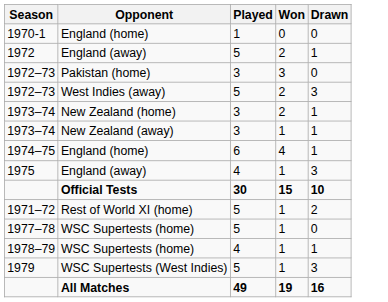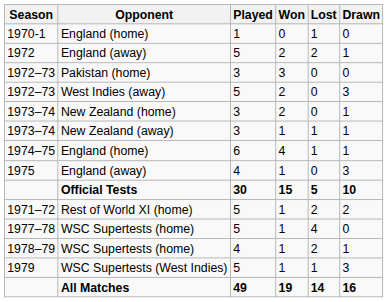 <table class="wikitable" style="font-size: 95%;">
 <tr>
 <th>Season</th>
 <th>Opponent</th>
 <th>Played</th>
 <th>Won</th>
+<th>Lost</th>
 <th>Drawn</th>
 </tr>
 <tr>
 <td>1970-1</td>
 <td>England (home)</td>
 <td>1</td>
 <td>0</td>
+<td>1</td>
 <td>0</td>
 </tr>
 <tr>
 <td>1972</td>
 <td>England (away)</td>
 <td>5</td>
+<td>2</td>
 <td>2</td>
 <td>1</td>
 </tr>
 <tr>
 <td>1972–73</td>
 <td>Pakistan (home)</td>
 <td>3</td>
 <td>3</td>
 <td>0</td>
+<td>0</td>
 </tr>
 <tr>
 <td>1972–73</td>
 <td>West Indies (away)</td>
 <td>5</td>
 <td>2</td>
+<td>0</td>
 <td>3</td>
 </tr>
 <tr>
 <td>1973–74</td>
 <td>New Zealand (home)</td>
 <td>3</td>
 <td>2</td>
+<td>0</td>
 <td>1</td>
 </tr>
 <tr>
 <td>1973–74</td>
 <td>New Zealand (away)</td>
 <td>3</td>
+<td>1</td>
 <td>1</td>
 <td>1</td>
 </tr>
 <tr>
 <td>1974–75</td>
 <td>England (home)</td>
 <td>6</td>
 <td>4</td>
 <td>1</td>
+<td>1</td>
 </tr>
 <tr>
 <td>1975</td>
 <td>England (away)</td>
 <td>4</td>
 <td>1</td>
+<td>0</td>
 <td>3</td>
 </tr>
 <tr>
 <td></td>
 <td><strong>Official Tests</strong></td>
 <td><strong>30</strong></td>
 <td><strong>15</strong></td>
+<td><strong>5</strong></td>
 <td><strong>10</strong></td>
 </tr>
 <tr>
 <td>1971–72</td>
 <td>Rest of World XI (home)</td>
 <td>5</td>
 <td>1</td>
 <td>2</td>
+<td>2</td>
 </tr>
 <tr>
 <td>1977–78</td>
 <td>WSC Supertests (home)</td>
 <td>5</td>
 <td>1</td>
+<td>4</td>
 <td>0</td>
 </tr>
 <tr>
 <td>1978–79</td>
 <td>WSC Supertests (home)</td>
 <td>4</td>
 <td>1</td>
+<td>2</td>
 <td>1</td>
 </tr>
 <tr>
 <td>1979</td>
 <td>WSC Supertests (West Indies)</td>
 <td>5</td>
+<td>1</td>
 <td>1</td>
 <td>3</td>
 </tr>
 <tr>
 <td></td>
 <td><strong>All Matches</strong></td>
 <td><strong>49</strong></td>
 <td><strong>19</strong></td>
+<td><strong>14</strong></td>
 <td><strong>16</strong></td>
 </tr>
 </table>
